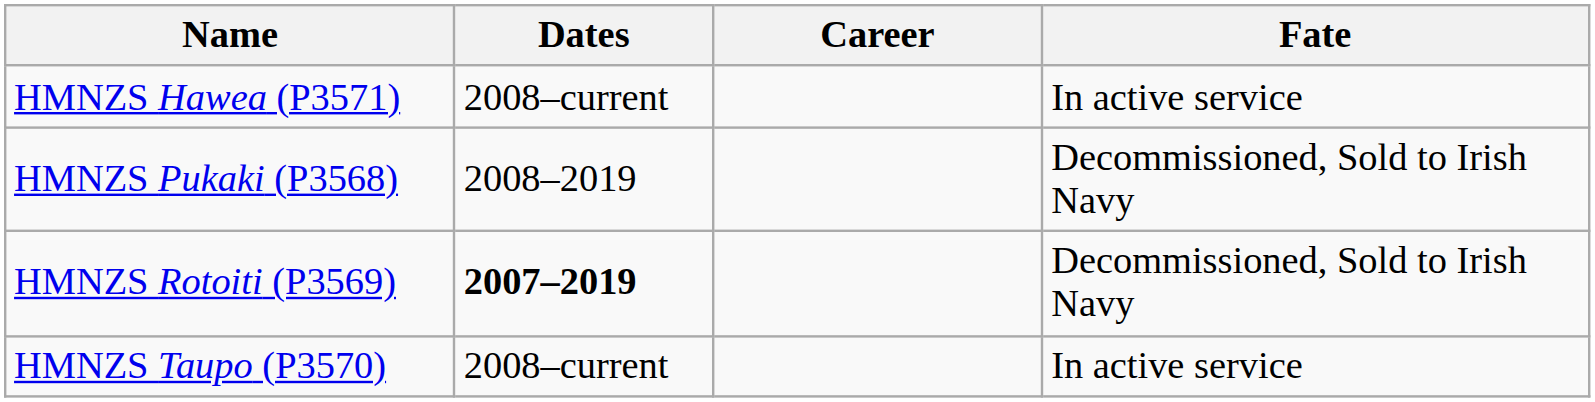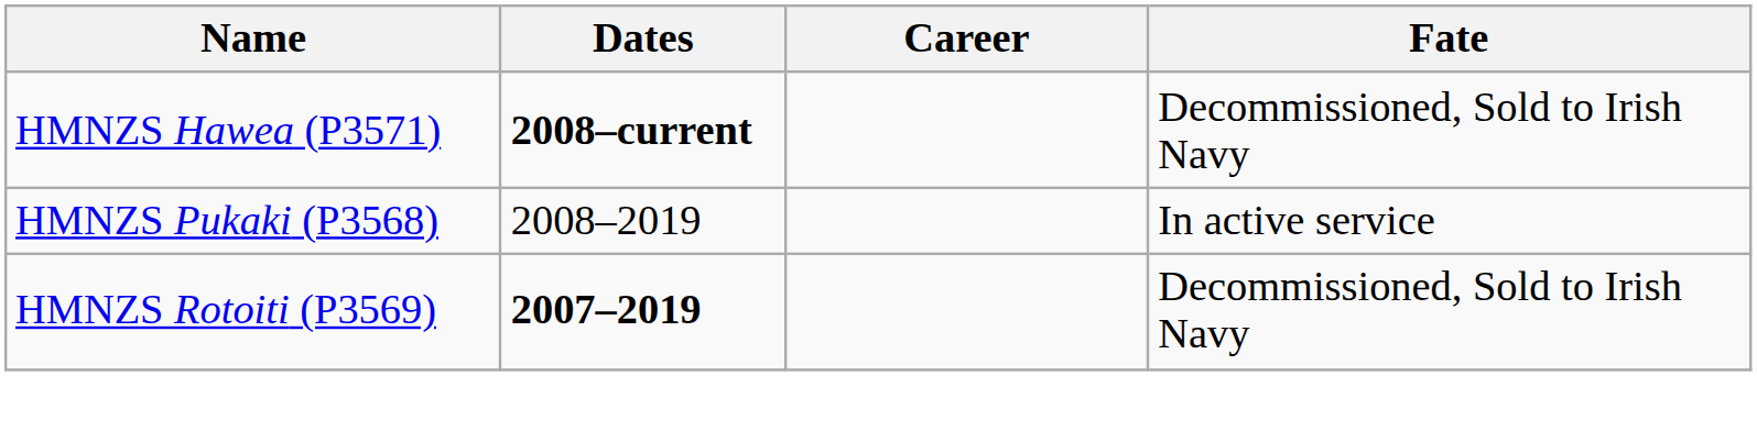 <table class="wikitable">
 <tr>
 <th width="180">Name</th>
 <th width="100">Dates</th>
 <th width="130">Career</th>
 <th width="220">Fate</th>
 </tr>
 <tr>
 <td><a href='#'>HMNZS <em>Hawea</em> (P3571)</a></td>
-<td>2008–current</td>
+<td><strong>2008–current</strong></td>
 <td> </td>
-<td>In active service</td>
+<td>Decommissioned, Sold to Irish Navy</td>
 </tr>
 <tr>
 <td><a href='#'>HMNZS <em>Pukaki</em> (P3568)</a></td>
 <td>2008–2019</td>
 <td> </td>
-<td>Decommissioned, Sold to Irish Navy</td>
+<td>In active service</td>
 </tr>
 <tr>
 <td><a href='#'>HMNZS <em>Rotoiti</em> (P3569)</a></td>
 <td><strong>2007–2019</strong></td>
 <td> </td>
 <td>Decommissioned, Sold to Irish Navy</td>
 </tr>
-<tr>
-<td><a href='#'>HMNZS <em>Taupo</em> (P3570)</a></td>
-<td>2008–current</td>
-<td> </td>
-<td>In active service</td>
-</tr>
 </table>
